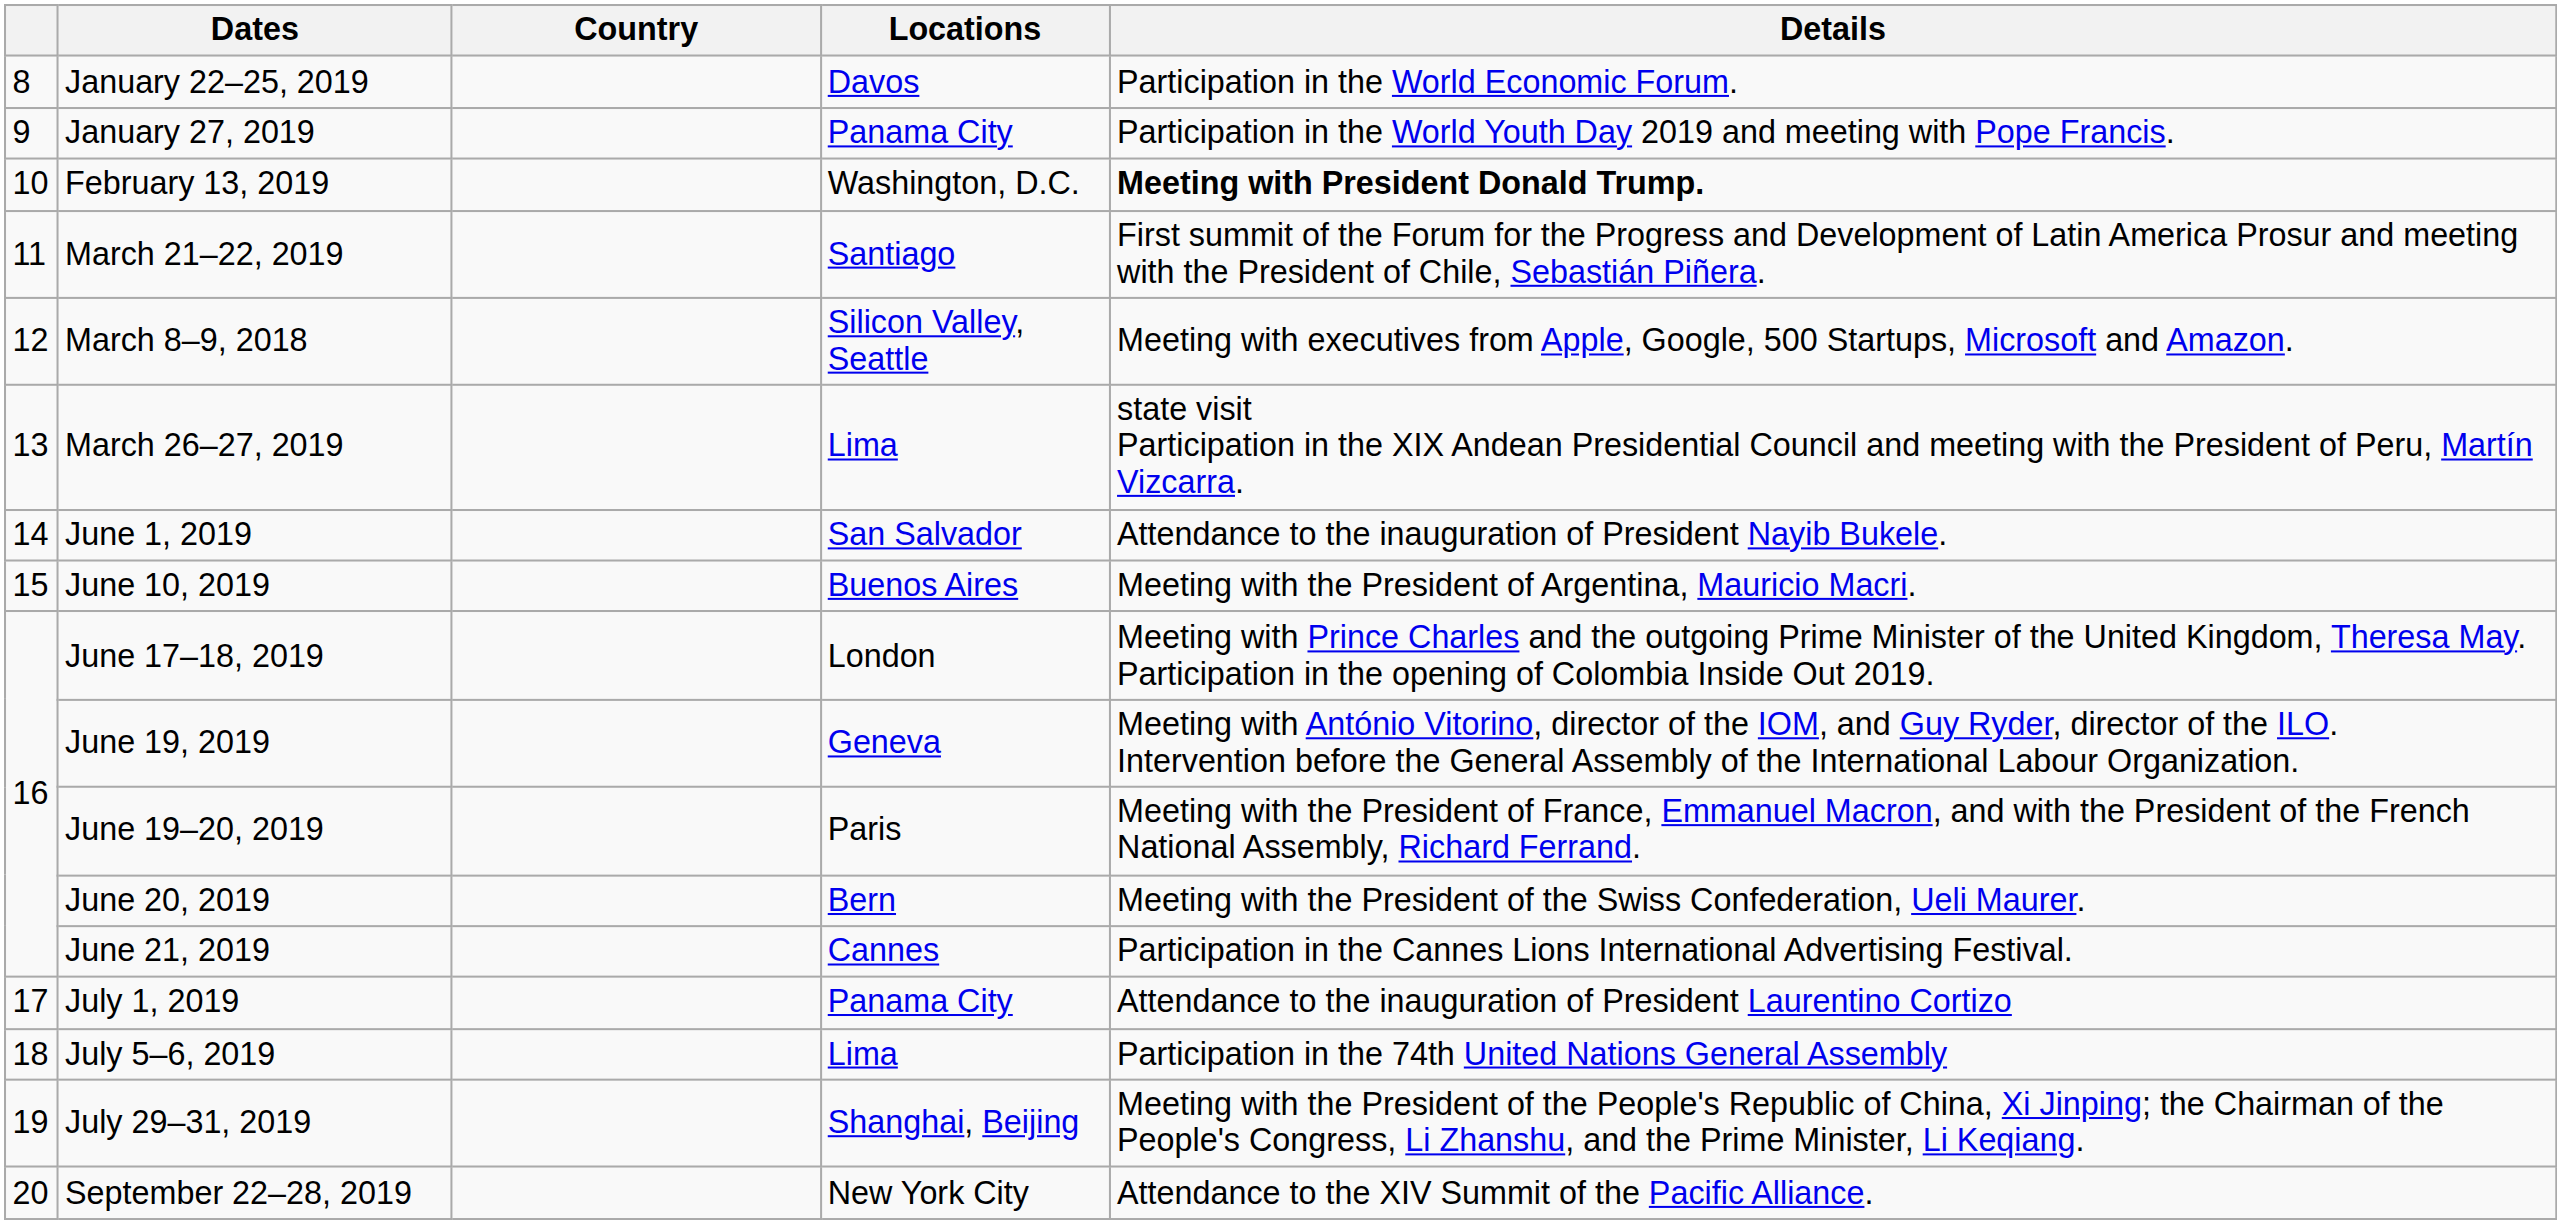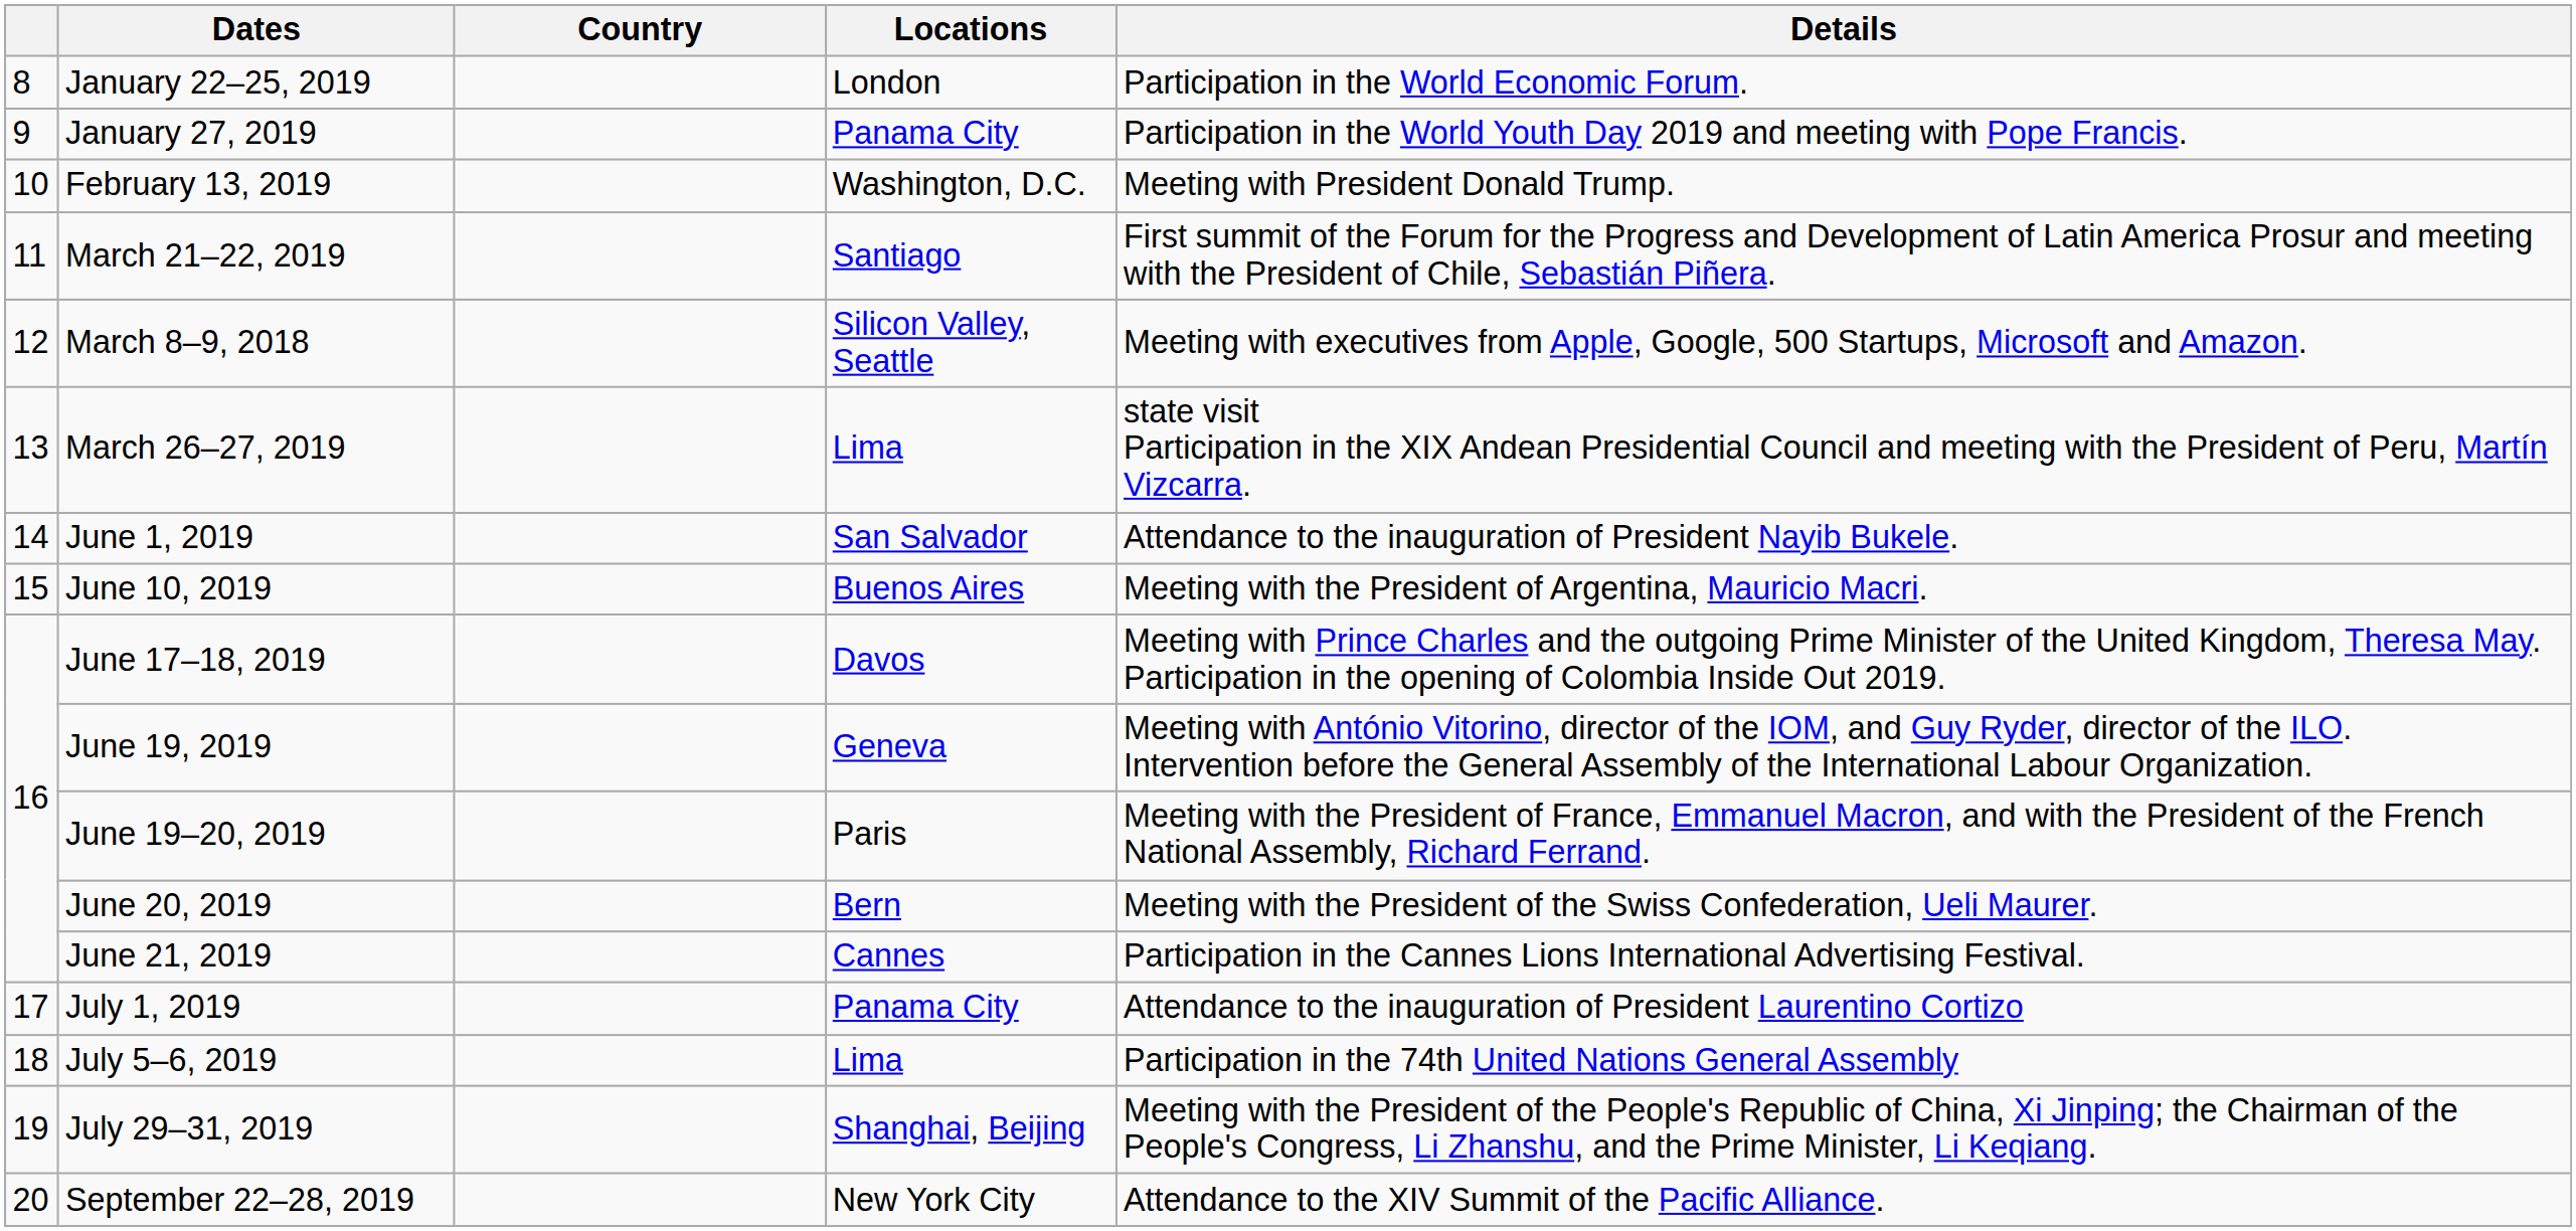 <table class="wikitable" style="margin:1em auto 1em auto;">
 <tr>
 <th style="width: 2%;"></th>
 <th style="width: 15%;">Dates</th>
 <th style="width: 14%;">Country</th>
 <th style="width: 11%;">Locations</th>
 <th style="width: 55%;">Details</th>
 </tr>
 <tr>
 <td>8</td>
 <td>January 22–25, 2019</td>
 <td></td>
-<td><a href='#'>Davos</a></td>
+<td>London</td>
 <td>Participation in the <a href='#'>World Economic Forum</a>.</td>
 </tr>
 <tr>
 <td>9</td>
 <td>January 27, 2019</td>
 <td></td>
 <td><a href='#'>Panama City</a></td>
 <td>Participation in the <a href='#'>World Youth Day</a> 2019 and meeting with <a href='#'>Pope Francis</a>.</td>
 </tr>
 <tr>
 <td>10</td>
 <td>February 13, 2019</td>
 <td></td>
 <td>Washington, D.C.</td>
-<td><strong>Meeting with President Donald Trump.</strong></td>
+<td>Meeting with President Donald Trump.</td>
 </tr>
 <tr>
 <td>11</td>
 <td>March 21–22, 2019</td>
 <td></td>
 <td><a href='#'>Santiago</a></td>
 <td>First summit of the Forum for the Progress and Development of Latin America Prosur and meeting with the President of Chile, <a href='#'>Sebastián Piñera</a>.</td>
 </tr>
 <tr>
 <td>12</td>
 <td>March 8–9, 2018</td>
 <td></td>
 <td><a href='#'>Silicon Valley</a>, <a href='#'>Seattle</a></td>
 <td>Meeting with executives from <a href='#'>Apple</a>, Google, 500 Startups, <a href='#'>Microsoft</a> and <a href='#'>Amazon</a>.</td>
 </tr>
 <tr>
 <td>13</td>
 <td>March 26–27, 2019</td>
 <td></td>
 <td><a href='#'>Lima</a></td>
 <td>state visit<br>Participation in the XIX Andean Presidential Council and meeting with the President of Peru, <a href='#'>Martín Vizcarra</a>.</td>
 </tr>
 <tr>
 <td>14</td>
 <td>June 1, 2019</td>
 <td></td>
 <td><a href='#'>San Salvador</a></td>
 <td>Attendance to the inauguration of President <a href='#'>Nayib Bukele</a>.</td>
 </tr>
 <tr>
 <td>15</td>
 <td>June 10, 2019</td>
 <td></td>
 <td><a href='#'>Buenos Aires</a></td>
 <td>Meeting with the President of Argentina, <a href='#'>Mauricio Macri</a>.</td>
 </tr>
 <tr>
 <td rowspan=5>16</td>
 <td>June 17–18, 2019</td>
 <td></td>
-<td>London</td>
+<td><a href='#'>Davos</a></td>
 <td>Meeting with <a href='#'>Prince Charles</a> and the outgoing Prime Minister of the United Kingdom, <a href='#'>Theresa May</a>.<br>Participation in the opening of Colombia Inside Out 2019.</td>
 </tr>
 <tr>
 <td>June 19, 2019</td>
 <td></td>
 <td><a href='#'>Geneva</a></td>
 <td>Meeting with <a href='#'>António Vitorino</a>, director of the <a href='#'>IOM</a>, and <a href='#'>Guy Ryder</a>, director of the <a href='#'>ILO</a>.<br>Intervention before the General Assembly of the International Labour Organization.</td>
 </tr>
 <tr>
 <td>June 19–20, 2019</td>
 <td></td>
 <td>Paris</td>
 <td>Meeting with the President of France, <a href='#'>Emmanuel Macron</a>, and with the President of the French National Assembly, <a href='#'>Richard Ferrand</a>.</td>
 </tr>
 <tr>
 <td>June 20, 2019</td>
 <td></td>
 <td><a href='#'>Bern</a></td>
 <td>Meeting with the President of the Swiss Confederation, <a href='#'>Ueli Maurer</a>.</td>
 </tr>
 <tr>
 <td>June 21, 2019</td>
 <td></td>
 <td><a href='#'>Cannes</a></td>
 <td>Participation in the Cannes Lions International Advertising Festival.</td>
 </tr>
 <tr>
 <td>17</td>
 <td>July 1, 2019</td>
 <td></td>
 <td><a href='#'>Panama City</a></td>
 <td>Attendance to the inauguration of President <a href='#'>Laurentino Cortizo</a></td>
 </tr>
 <tr>
 <td>18</td>
 <td>July 5–6, 2019</td>
 <td></td>
 <td><a href='#'>Lima</a></td>
 <td>Participation in the 74th <a href='#'>United Nations General Assembly</a></td>
 </tr>
 <tr>
 <td>19</td>
 <td>July 29–31, 2019</td>
 <td></td>
 <td><a href='#'>Shanghai</a>, <a href='#'>Beijing</a></td>
 <td>Meeting with the President of the People's Republic of China, <a href='#'>Xi Jinping</a>; the Chairman of the People's Congress, <a href='#'>Li Zhanshu</a>, and the Prime Minister, <a href='#'>Li Keqiang</a>.</td>
 </tr>
 <tr>
 <td>20</td>
 <td>September 22–28, 2019</td>
 <td></td>
 <td>New York City</td>
 <td>Attendance to the XIV Summit of the <a href='#'>Pacific Alliance</a>.</td>
 </tr>
 </table>
